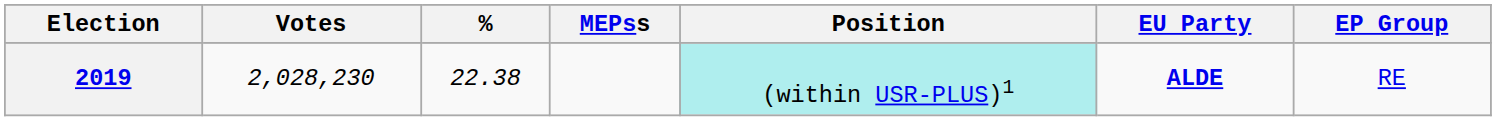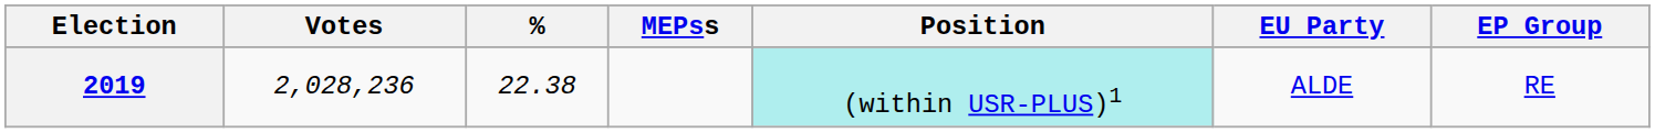 <table class=wikitable style="text-align: right;" width=65%>
 <tr>
 <th>Election</th>
 <th>Votes</th>
 <th>%</th>
 <th><a href='#'>MEPs</a>s</th>
 <th>Position</th>
 <th><a href='#'>EU Party</a></th>
 <th><a href='#'>EP Group</a></th>
 </tr>
 <tr style="text-align:center;">
 <th><a href='#'>2019</a></th>
-<td><em>2,028,230</em></td>
+<td><em>2,028,236</em></td>
 <td><em>22.38</em></td>
 <td></td>
 <td style="background: paleturquoise;"><br>(within <a href='#'>USR-PLUS</a>)<sup>1</sup></td>
-<td><strong><a href='#'>ALDE</a></strong></td>
+<td><a href='#'>ALDE</a></td>
 <td><a href='#'>RE</a></td>
 </tr>
 </table>
